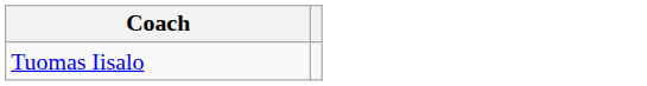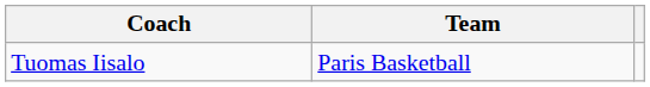 <table class="wikitable">
 <tr>
 <th style="width:200px;">Coach</th>
+<th style="width:210px;">Team</th>
 <th></th>
 </tr>
 <tr>
 <td> <a href='#'>Tuomas Iisalo</a></td>
+<td> <a href='#'>Paris Basketball</a></td>
 <td style="text-align:center;"></td>
 </tr>
 </table>
